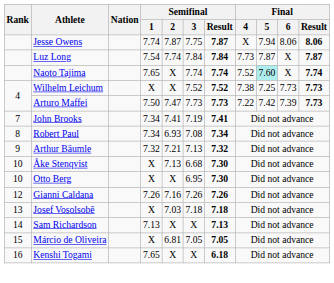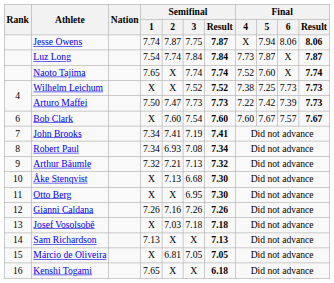 <table class="wikitable sortable" style="text-align:center">
 <tr>
 <th rowspan=2>Rank</th>
 <th rowspan=2>Athlete</th>
 <th rowspan=2>Nation</th>
 <th colspan=4>Semifinal</th>
 <th colspan=4>Final</th>
 </tr>
 <tr>
 <th>1</th>
 <th>2</th>
 <th>3</th>
 <th>Result</th>
 <th>4</th>
 <th>5</th>
 <th>6</th>
 <th>Result</th>
 </tr>
 <tr>
 <td></td>
 <td align="left"><a href='#'>Jesse Owens</a></td>
 <td align="left"></td>
 <td>7.74</td>
 <td>7.87 </td>
 <td>7.75</td>
 <td><strong>7.87</strong></td>
 <td data-sort-value=1.00>X</td>
 <td>7.94 </td>
 <td>8.06 </td>
 <td><strong>8.06</strong></td>
 </tr>
 <tr>
 <td></td>
 <td align="left"><a href='#'>Luz Long</a></td>
 <td align="left"></td>
 <td>7.54</td>
 <td>7.74</td>
 <td>7.84</td>
 <td><strong>7.84</strong></td>
 <td>7.73</td>
 <td>7.87 </td>
 <td data-sort-value=1.00>X</td>
 <td><strong>7.87</strong></td>
 </tr>
 <tr>
 <td></td>
 <td align="left"><a href='#'>Naoto Tajima</a></td>
 <td align="left"></td>
 <td>7.65</td>
 <td data-sort-value=1.00>X</td>
 <td>7.74</td>
 <td><strong>7.74</strong></td>
 <td>7.52</td>
-<td style="background: paleturquoise;">7.60</td>
+<td>7.60</td>
 <td data-sort-value=1.00>X</td>
 <td><strong>7.74</strong></td>
 </tr>
 <tr>
 <td rowspan=2>4</td>
 <td align="left"><a href='#'>Wilhelm Leichum</a></td>
 <td align="left"></td>
 <td data=sort-value=1.00>X</td>
 <td data-sort-value=1.00>X</td>
 <td>7.52</td>
 <td><strong>7.52</strong></td>
 <td>7.38</td>
 <td>7.25</td>
 <td>7.73</td>
 <td><strong>7.73</strong></td>
 </tr>
 <tr>
 <td align="left"><a href='#'>Arturo Maffei</a></td>
 <td align="left"></td>
 <td>7.50</td>
 <td>7.47</td>
 <td>7.73</td>
 <td><strong>7.73</strong></td>
 <td>7.22</td>
 <td>7.42</td>
 <td>7.39</td>
 <td><strong>7.73</strong></td>
+</tr>
+<tr>
+<td>6</td>
+<td align="left"><a href='#'>Bob Clark</a></td>
+<td align="left"></td>
+<td data-sort-value=1.00>X</td>
+<td>7.60</td>
+<td>7.54</td>
+<td><strong>7.60</strong></td>
+<td>7.60</td>
+<td>7.67</td>
+<td>7.57</td>
+<td><strong>7.67</strong></td>
 </tr>
 <tr>
 <td>7</td>
 <td align="left"><a href='#'>John Brooks</a></td>
 <td align="left"></td>
 <td>7.34</td>
 <td>7.41</td>
 <td>7.19</td>
 <td><strong>7.41</strong></td>
 <td colspan=4 data-sort-value=0.00>Did not advance</td>
 </tr>
 <tr>
 <td>8</td>
 <td align="left"><a href='#'>Robert Paul</a></td>
 <td align="left"></td>
 <td>7.34</td>
 <td>6.93</td>
 <td>7.08</td>
 <td><strong>7.34</strong></td>
 <td colspan=4 data-sort-value=0.00>Did not advance</td>
 </tr>
 <tr>
 <td>9</td>
 <td align="left"><a href='#'>Arthur Bäumle</a></td>
 <td align="left"></td>
 <td>7.32</td>
 <td>7.21</td>
 <td>7.13</td>
 <td><strong>7.32</strong></td>
 <td colspan=4 data-sort-value=0.00>Did not advance</td>
 </tr>
 <tr>
 <td>10</td>
 <td align="left"><a href='#'>Åke Stenqvist</a></td>
 <td align="left"></td>
 <td data-sort-value=1.00>X</td>
 <td>7.13</td>
 <td>6.68</td>
 <td><strong>7.30</strong></td>
 <td colspan=4 data-sort-value=0.00>Did not advance</td>
 </tr>
 <tr>
-<td>10</td>
+<td>11</td>
 <td align="left"><a href='#'>Otto Berg</a></td>
 <td align="left"></td>
 <td data-sort-value=1.00>X</td>
 <td data-sort-value=1.00>X</td>
 <td>6.95</td>
 <td><strong>7.30</strong></td>
 <td colspan=4 data-sort-value=0.00>Did not advance</td>
 </tr>
 <tr>
 <td>12</td>
 <td align="left"><a href='#'>Gianni Caldana</a></td>
 <td align="left"></td>
 <td>7.26</td>
 <td>7.16</td>
 <td>7.26</td>
 <td><strong>7.26</strong></td>
 <td colspan=4 data-sort-value=0.00>Did not advance</td>
 </tr>
 <tr>
 <td>13</td>
 <td align="left"><a href='#'>Josef Vosolsobě</a></td>
 <td align="left"></td>
 <td data-sort-value=1.00>X</td>
 <td>7.03</td>
 <td>7.18</td>
 <td><strong>7.18</strong></td>
 <td colspan=4 data-sort-value=0.00>Did not advance</td>
 </tr>
 <tr>
 <td>14</td>
 <td align="left"><a href='#'>Sam Richardson</a></td>
 <td align="left"></td>
 <td>7.13</td>
 <td data-sort-value=1.00>X</td>
 <td data-sort-value=1.00>X</td>
 <td><strong>7.13</strong></td>
 <td colspan=4 data-sort-value=0.00>Did not advance</td>
 </tr>
 <tr>
 <td>15</td>
 <td align="left"><a href='#'>Márcio de Oliveira</a></td>
 <td align="left"></td>
 <td data-sort-value=1.00>X</td>
 <td>6.81</td>
 <td>7.05</td>
 <td><strong>7.05</strong></td>
 <td colspan=4 data-sort-value=0.00>Did not advance</td>
 </tr>
 <tr>
 <td>16</td>
 <td align="left"><a href='#'>Kenshi Togami</a></td>
 <td align="left"></td>
 <td>7.65</td>
 <td data-sort-value=1.00>X</td>
 <td data-sort-value=1.00>X</td>
 <td><strong>6.18</strong></td>
 <td colspan=4 data-sort-value=0.00>Did not advance</td>
 </tr>
 </table>
